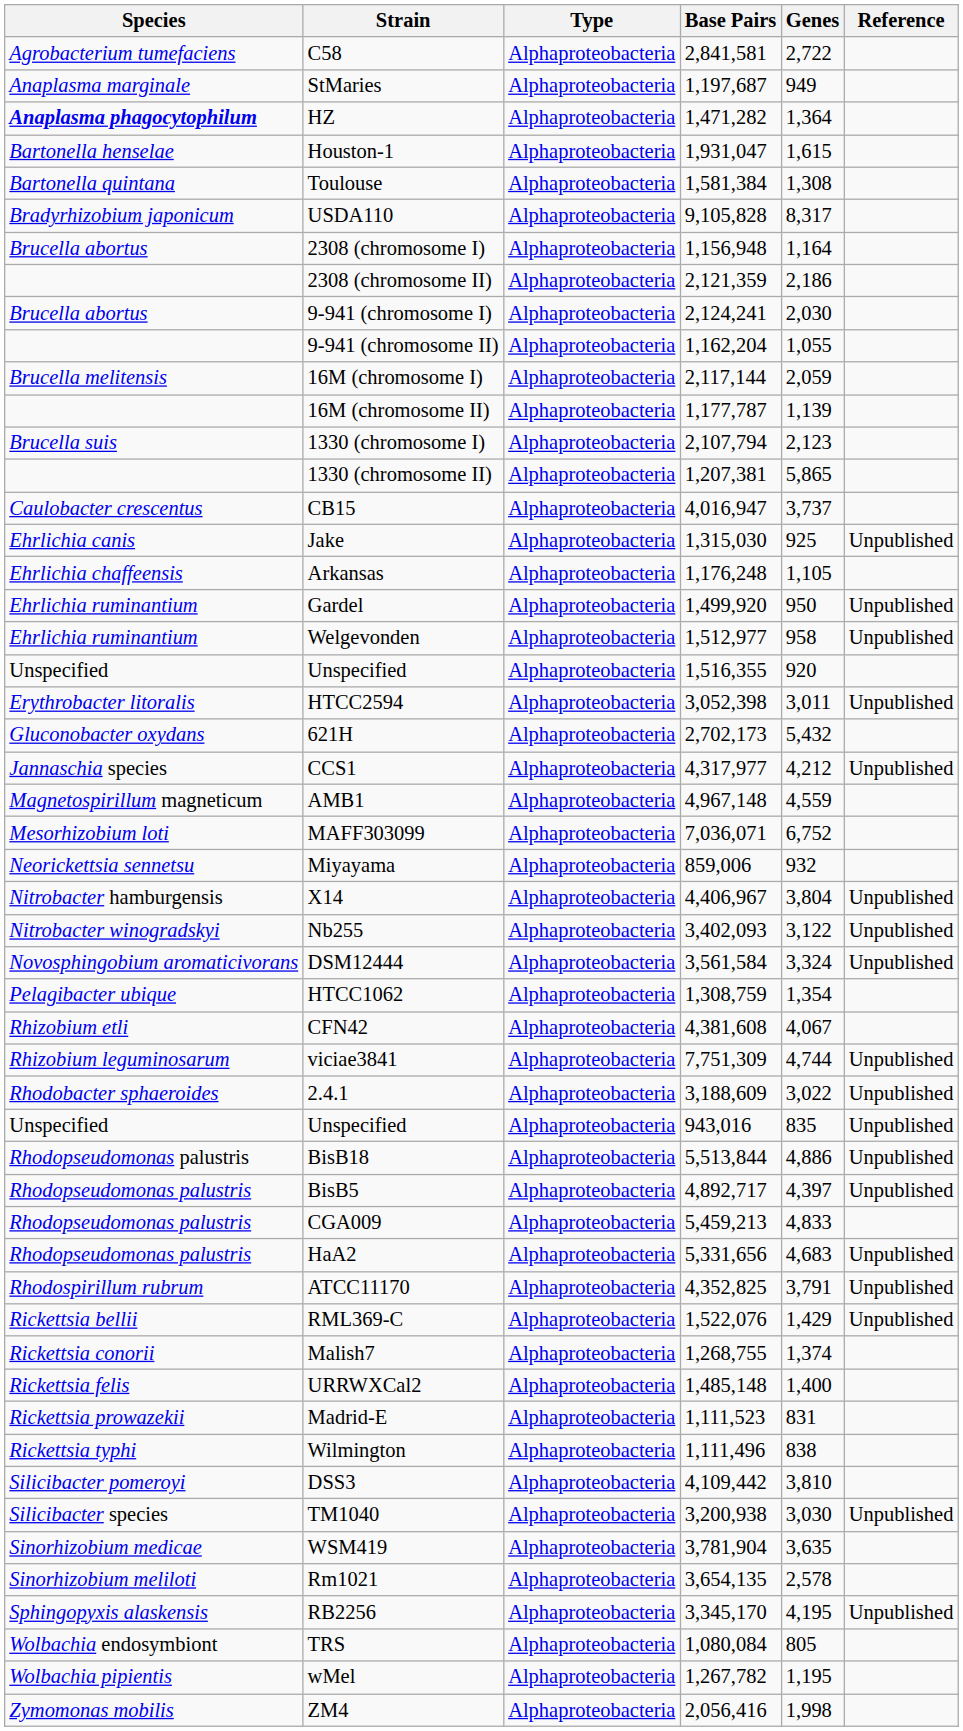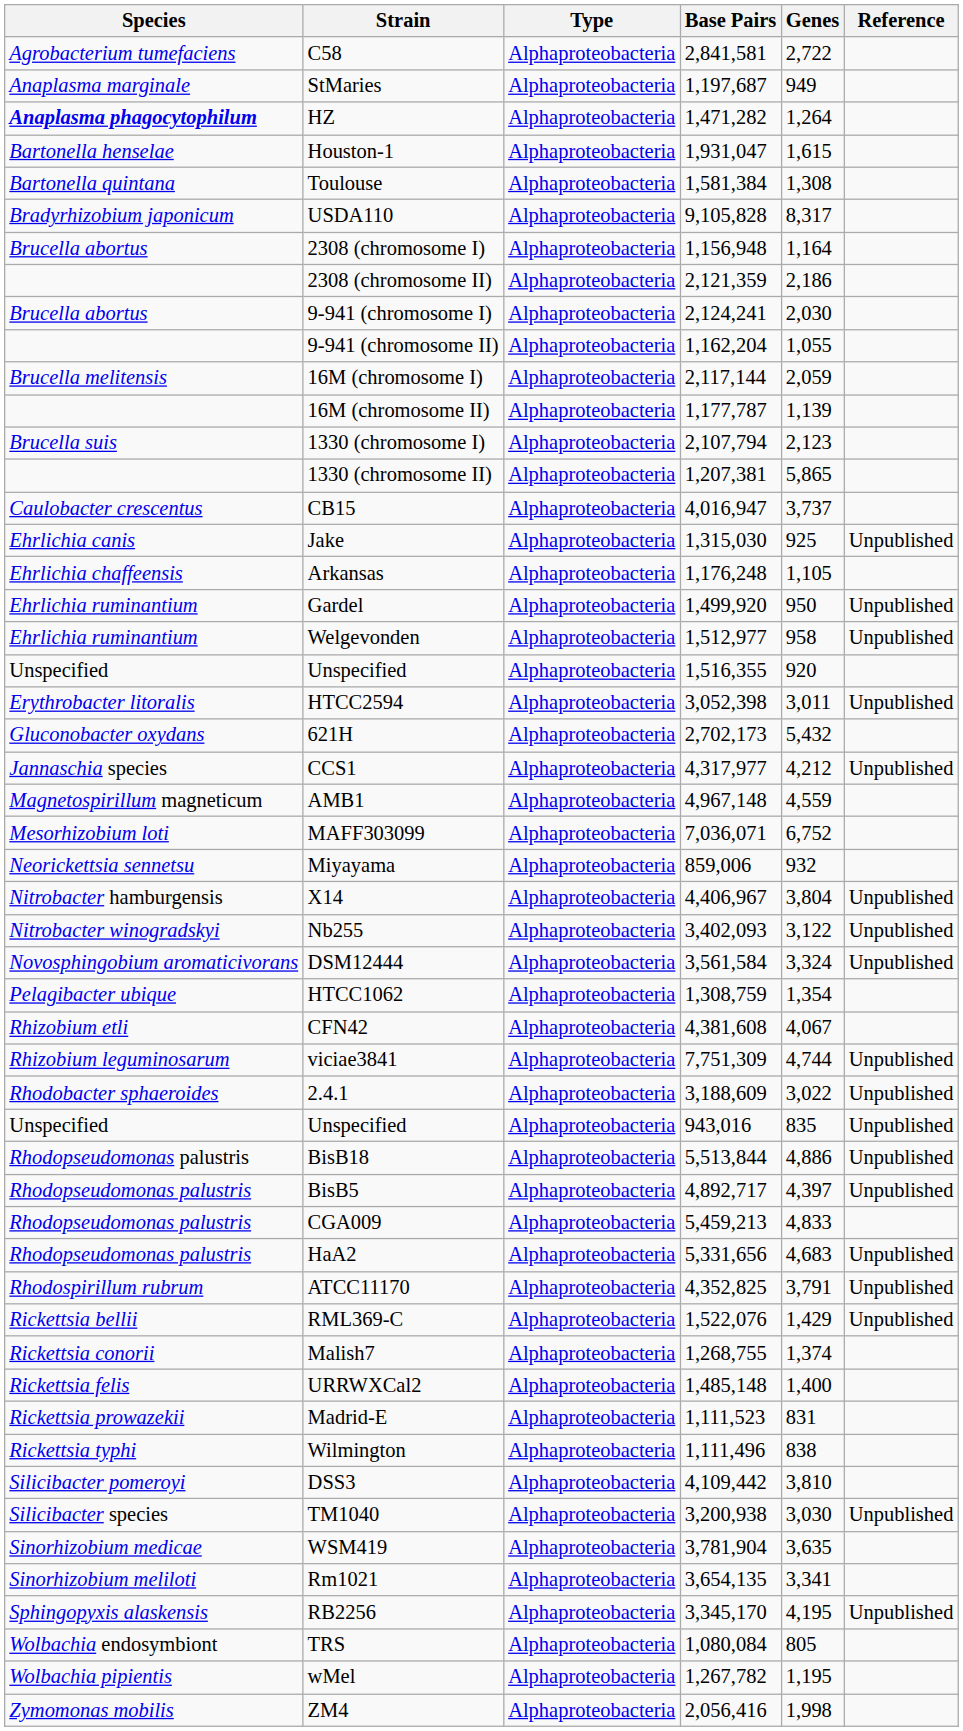 <table class="wikitable sortable">
 <tr>
 <th>Species</th>
 <th>Strain</th>
 <th>Type</th>
 <th>Base Pairs</th>
 <th>Genes</th>
 <th>Reference</th>
 </tr>
 <tr>
 <td><em><a href='#'>Agrobacterium tumefaciens</a></em></td>
 <td>C58</td>
 <td><a href='#'>Alphaproteobacteria</a></td>
 <td>2,841,581</td>
 <td>2,722</td>
 <td></td>
 </tr>
 <tr>
 <td><em><a href='#'>Anaplasma marginale</a></em></td>
 <td>StMaries</td>
 <td><a href='#'>Alphaproteobacteria</a></td>
 <td>1,197,687</td>
 <td>949</td>
 <td></td>
 </tr>
 <tr>
 <td><strong><em><a href='#'>Anaplasma phagocytophilum</a></em></strong></td>
 <td>HZ</td>
 <td><a href='#'>Alphaproteobacteria</a></td>
 <td>1,471,282</td>
-<td>1,364</td>
+<td>1,264</td>
 <td></td>
 </tr>
 <tr>
 <td><em><a href='#'>Bartonella henselae</a></em></td>
 <td>Houston-1</td>
 <td><a href='#'>Alphaproteobacteria</a></td>
 <td>1,931,047</td>
 <td>1,615</td>
 <td></td>
 </tr>
 <tr>
 <td><em><a href='#'>Bartonella quintana</a></em></td>
 <td>Toulouse</td>
 <td><a href='#'>Alphaproteobacteria</a></td>
 <td>1,581,384</td>
 <td>1,308</td>
 <td></td>
 </tr>
 <tr>
 <td><em><a href='#'>Bradyrhizobium japonicum</a></em></td>
 <td>USDA110</td>
 <td><a href='#'>Alphaproteobacteria</a></td>
 <td>9,105,828</td>
 <td>8,317</td>
 <td></td>
 </tr>
 <tr>
 <td><em><a href='#'>Brucella abortus</a></em></td>
 <td>2308 (chromosome I)</td>
 <td><a href='#'>Alphaproteobacteria</a></td>
 <td>1,156,948</td>
 <td>1,164</td>
 <td></td>
 </tr>
 <tr>
 <td></td>
 <td>2308 (chromosome II)</td>
 <td><a href='#'>Alphaproteobacteria</a></td>
 <td>2,121,359</td>
 <td>2,186</td>
 <td></td>
 </tr>
 <tr>
 <td><em><a href='#'>Brucella abortus</a></em></td>
 <td>9-941 (chromosome I)</td>
 <td><a href='#'>Alphaproteobacteria</a></td>
 <td>2,124,241</td>
 <td>2,030</td>
 <td></td>
 </tr>
 <tr>
 <td></td>
 <td>9-941 (chromosome II)</td>
 <td><a href='#'>Alphaproteobacteria</a></td>
 <td>1,162,204</td>
 <td>1,055</td>
 <td></td>
 </tr>
 <tr>
 <td><em><a href='#'>Brucella melitensis</a></em></td>
 <td>16M (chromosome I)</td>
 <td><a href='#'>Alphaproteobacteria</a></td>
 <td>2,117,144</td>
 <td>2,059</td>
 <td></td>
 </tr>
 <tr>
 <td></td>
 <td>16M (chromosome II)</td>
 <td><a href='#'>Alphaproteobacteria</a></td>
 <td>1,177,787</td>
 <td>1,139</td>
 <td></td>
 </tr>
 <tr>
 <td><em><a href='#'>Brucella suis</a></em></td>
 <td>1330 (chromosome I)</td>
 <td><a href='#'>Alphaproteobacteria</a></td>
 <td>2,107,794</td>
 <td>2,123</td>
 <td></td>
 </tr>
 <tr>
 <td></td>
 <td>1330 (chromosome II)</td>
 <td><a href='#'>Alphaproteobacteria</a></td>
 <td>1,207,381</td>
 <td>5,865</td>
 <td></td>
 </tr>
 <tr>
 <td><em><a href='#'>Caulobacter crescentus</a></em></td>
 <td>CB15</td>
 <td><a href='#'>Alphaproteobacteria</a></td>
 <td>4,016,947</td>
 <td>3,737</td>
 <td></td>
 </tr>
 <tr>
 <td><em><a href='#'>Ehrlichia canis</a></em></td>
 <td>Jake</td>
 <td><a href='#'>Alphaproteobacteria</a></td>
 <td>1,315,030</td>
 <td>925</td>
 <td>Unpublished</td>
 </tr>
 <tr>
 <td><em><a href='#'>Ehrlichia chaffeensis</a></em></td>
 <td>Arkansas</td>
 <td><a href='#'>Alphaproteobacteria</a></td>
 <td>1,176,248</td>
 <td>1,105</td>
 <td></td>
 </tr>
 <tr>
 <td><em><a href='#'>Ehrlichia ruminantium</a></em></td>
 <td>Gardel</td>
 <td><a href='#'>Alphaproteobacteria</a></td>
 <td>1,499,920</td>
 <td>950</td>
 <td>Unpublished</td>
 </tr>
 <tr>
 <td><em><a href='#'>Ehrlichia ruminantium</a></em></td>
 <td>Welgevonden</td>
 <td><a href='#'>Alphaproteobacteria</a></td>
 <td>1,512,977</td>
 <td>958</td>
 <td>Unpublished</td>
 </tr>
 <tr>
 <td>Unspecified</td>
 <td>Unspecified</td>
 <td><a href='#'>Alphaproteobacteria</a></td>
 <td>1,516,355</td>
 <td>920</td>
 <td></td>
 </tr>
 <tr>
 <td><em><a href='#'>Erythrobacter litoralis</a></em></td>
 <td>HTCC2594</td>
 <td><a href='#'>Alphaproteobacteria</a></td>
 <td>3,052,398</td>
 <td>3,011</td>
 <td>Unpublished</td>
 </tr>
 <tr>
 <td><em><a href='#'>Gluconobacter oxydans</a></em></td>
 <td>621H</td>
 <td><a href='#'>Alphaproteobacteria</a></td>
 <td>2,702,173</td>
 <td>5,432</td>
 <td></td>
 </tr>
 <tr>
 <td><em><a href='#'>Jannaschia</a></em> species</td>
 <td>CCS1</td>
 <td><a href='#'>Alphaproteobacteria</a></td>
 <td>4,317,977</td>
 <td>4,212</td>
 <td>Unpublished</td>
 </tr>
 <tr>
 <td><em><a href='#'>Magnetospirillum</a></em> magneticum</td>
 <td>AMB1</td>
 <td><a href='#'>Alphaproteobacteria</a></td>
 <td>4,967,148</td>
 <td>4,559</td>
 <td></td>
 </tr>
 <tr>
 <td><em><a href='#'>Mesorhizobium loti</a></em></td>
 <td>MAFF303099</td>
 <td><a href='#'>Alphaproteobacteria</a></td>
 <td>7,036,071</td>
 <td>6,752</td>
 <td></td>
 </tr>
 <tr>
 <td><em><a href='#'>Neorickettsia sennetsu</a></em></td>
 <td>Miyayama</td>
 <td><a href='#'>Alphaproteobacteria</a></td>
 <td>859,006</td>
 <td>932</td>
 <td></td>
 </tr>
 <tr>
 <td><em><a href='#'>Nitrobacter</a></em> hamburgensis</td>
 <td>X14</td>
 <td><a href='#'>Alphaproteobacteria</a></td>
 <td>4,406,967</td>
 <td>3,804</td>
 <td>Unpublished</td>
 </tr>
 <tr>
 <td><em><a href='#'>Nitrobacter winogradskyi</a></em></td>
 <td>Nb255</td>
 <td><a href='#'>Alphaproteobacteria</a></td>
 <td>3,402,093</td>
 <td>3,122</td>
 <td>Unpublished</td>
 </tr>
 <tr>
 <td><em><a href='#'>Novosphingobium aromaticivorans</a></em></td>
 <td>DSM12444</td>
 <td><a href='#'>Alphaproteobacteria</a></td>
 <td>3,561,584</td>
 <td>3,324</td>
 <td>Unpublished</td>
 </tr>
 <tr>
 <td><em><a href='#'>Pelagibacter ubique</a></em></td>
 <td>HTCC1062</td>
 <td><a href='#'>Alphaproteobacteria</a></td>
 <td>1,308,759</td>
 <td>1,354</td>
 <td></td>
 </tr>
 <tr>
 <td><em><a href='#'>Rhizobium etli</a></em></td>
 <td>CFN42</td>
 <td><a href='#'>Alphaproteobacteria</a></td>
 <td>4,381,608</td>
 <td>4,067</td>
 <td></td>
 </tr>
 <tr>
 <td><em><a href='#'>Rhizobium leguminosarum</a></em></td>
 <td>viciae3841</td>
 <td><a href='#'>Alphaproteobacteria</a></td>
 <td>7,751,309</td>
 <td>4,744</td>
 <td>Unpublished</td>
 </tr>
 <tr>
 <td><em><a href='#'>Rhodobacter sphaeroides</a></em></td>
 <td>2.4.1</td>
 <td><a href='#'>Alphaproteobacteria</a></td>
 <td>3,188,609</td>
 <td>3,022</td>
 <td>Unpublished</td>
 </tr>
 <tr>
 <td>Unspecified</td>
 <td>Unspecified</td>
 <td><a href='#'>Alphaproteobacteria</a></td>
 <td>943,016</td>
 <td>835</td>
 <td>Unpublished</td>
 </tr>
 <tr>
 <td><em><a href='#'>Rhodopseudomonas</a></em> palustris</td>
 <td>BisB18</td>
 <td><a href='#'>Alphaproteobacteria</a></td>
 <td>5,513,844</td>
 <td>4,886</td>
 <td>Unpublished</td>
 </tr>
 <tr>
 <td><em><a href='#'>Rhodopseudomonas palustris</a></em></td>
 <td>BisB5</td>
 <td><a href='#'>Alphaproteobacteria</a></td>
 <td>4,892,717</td>
 <td>4,397</td>
 <td>Unpublished</td>
 </tr>
 <tr>
 <td><em><a href='#'>Rhodopseudomonas palustris</a></em></td>
 <td>CGA009</td>
 <td><a href='#'>Alphaproteobacteria</a></td>
 <td>5,459,213</td>
 <td>4,833</td>
 <td></td>
 </tr>
 <tr>
 <td><em><a href='#'>Rhodopseudomonas palustris</a></em></td>
 <td>HaA2</td>
 <td><a href='#'>Alphaproteobacteria</a></td>
 <td>5,331,656</td>
 <td>4,683</td>
 <td>Unpublished</td>
 </tr>
 <tr>
 <td><em><a href='#'>Rhodospirillum rubrum</a></em></td>
 <td>ATCC11170</td>
 <td><a href='#'>Alphaproteobacteria</a></td>
 <td>4,352,825</td>
 <td>3,791</td>
 <td>Unpublished</td>
 </tr>
 <tr>
 <td><em><a href='#'>Rickettsia bellii</a></em></td>
 <td>RML369-C</td>
 <td><a href='#'>Alphaproteobacteria</a></td>
 <td>1,522,076</td>
 <td>1,429</td>
 <td>Unpublished</td>
 </tr>
 <tr>
 <td><em><a href='#'>Rickettsia conorii</a></em></td>
 <td>Malish7</td>
 <td><a href='#'>Alphaproteobacteria</a></td>
 <td>1,268,755</td>
 <td>1,374</td>
 <td></td>
 </tr>
 <tr>
 <td><em><a href='#'>Rickettsia felis</a></em></td>
 <td>URRWXCal2</td>
 <td><a href='#'>Alphaproteobacteria</a></td>
 <td>1,485,148</td>
 <td>1,400</td>
 <td></td>
 </tr>
 <tr>
 <td><em><a href='#'>Rickettsia prowazekii</a></em></td>
 <td>Madrid-E</td>
 <td><a href='#'>Alphaproteobacteria</a></td>
 <td>1,111,523</td>
 <td>831</td>
 <td></td>
 </tr>
 <tr>
 <td><em><a href='#'>Rickettsia typhi</a></em></td>
 <td>Wilmington</td>
 <td><a href='#'>Alphaproteobacteria</a></td>
 <td>1,111,496</td>
 <td>838</td>
 <td></td>
 </tr>
 <tr>
 <td><em><a href='#'>Silicibacter pomeroyi</a></em></td>
 <td>DSS3</td>
 <td><a href='#'>Alphaproteobacteria</a></td>
 <td>4,109,442</td>
 <td>3,810</td>
 <td></td>
 </tr>
 <tr>
 <td><em><a href='#'>Silicibacter</a></em> species</td>
 <td>TM1040</td>
 <td><a href='#'>Alphaproteobacteria</a></td>
 <td>3,200,938</td>
 <td>3,030</td>
 <td>Unpublished</td>
 </tr>
 <tr>
 <td><em><a href='#'>Sinorhizobium medicae</a></em></td>
 <td>WSM419</td>
 <td><a href='#'>Alphaproteobacteria</a></td>
 <td>3,781,904</td>
 <td>3,635</td>
 <td></td>
 </tr>
 <tr>
 <td><em><a href='#'>Sinorhizobium meliloti</a></em></td>
 <td>Rm1021</td>
 <td><a href='#'>Alphaproteobacteria</a></td>
 <td>3,654,135</td>
-<td>2,578</td>
+<td>3,341</td>
 <td></td>
 </tr>
 <tr>
 <td><em><a href='#'>Sphingopyxis alaskensis</a></em></td>
 <td>RB2256</td>
 <td><a href='#'>Alphaproteobacteria</a></td>
 <td>3,345,170</td>
 <td>4,195</td>
 <td>Unpublished</td>
 </tr>
 <tr>
 <td><em><a href='#'>Wolbachia</a></em> endosymbiont</td>
 <td>TRS</td>
 <td><a href='#'>Alphaproteobacteria</a></td>
 <td>1,080,084</td>
 <td>805</td>
 <td></td>
 </tr>
 <tr>
 <td><em><a href='#'>Wolbachia pipientis</a></em></td>
 <td>wMel</td>
 <td><a href='#'>Alphaproteobacteria</a></td>
 <td>1,267,782</td>
 <td>1,195</td>
 <td></td>
 </tr>
 <tr>
 <td><em><a href='#'>Zymomonas mobilis</a></em></td>
 <td>ZM4</td>
 <td><a href='#'>Alphaproteobacteria</a></td>
 <td>2,056,416</td>
 <td>1,998</td>
 <td></td>
 </tr>
 </table>
